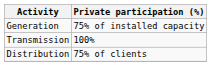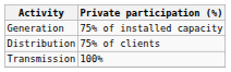 <table class="wikitable">
 <tr>
 <th !style="text-align: center; background-color:#ffdead;">Activity</th>
 <th !style="text-align: center; background-color:#ffdead;">Private participation (%)</th>
 </tr>
 <tr>
 <td>Generation</td>
 <td>75% of installed capacity</td>
 </tr>
 <tr>
+<td>Distribution</td>
+<td>75% of clients</td>
+</tr>
+<tr>
 <td>Transmission</td>
 <td>100%</td>
 </tr>
 <tr>
-<td>Distribution</td>
-<td>75% of clients</td>
-</tr>
-<tr>
 </tr>
 </table>
